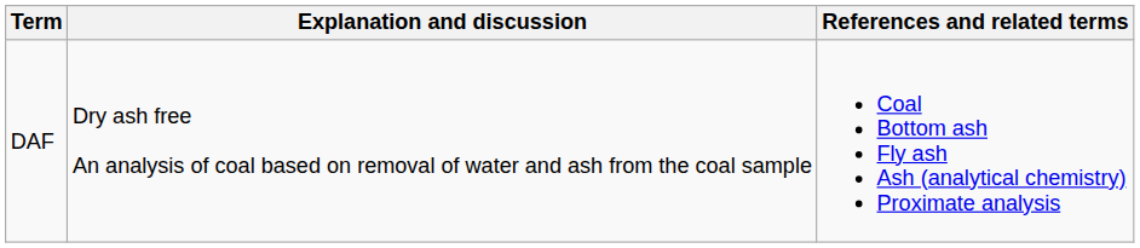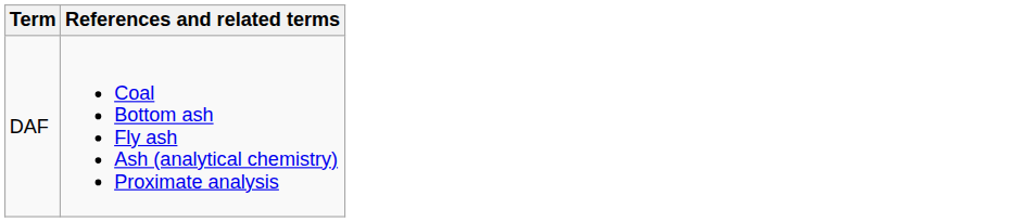 <table class="wikitable">
 <tr>
 <th>Term</th>
-<th>Explanation and discussion</th>
 <th>References and related terms</th>
 </tr>
 <tr>
 <td>DAF</td>
-<td>Dry ash free<br><br>An analysis of coal based on removal of water and ash from the coal sample</td>
 <td><br><ul><li><a href='#'>Coal</a></li><li><a href='#'>Bottom ash</a></li><li><a href='#'>Fly ash</a></li><li><a href='#'>Ash (analytical chemistry)</a></li><li><a href='#'>Proximate analysis</a></li></ul></td>
 </tr>
 </table>
